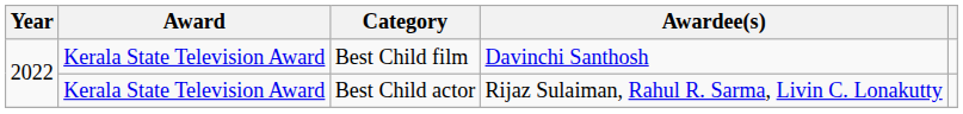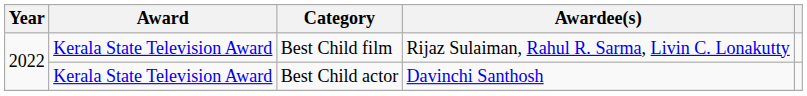 <table class="wikitable">
 <tr>
 <th>Year</th>
 <th>Award</th>
 <th>Category</th>
 <th>Awardee(s)</th>
 <th></th>
 </tr>
 <tr>
 <td rowspan=2>2022</td>
 <td><a href='#'>Kerala State Television Award</a></td>
 <td>Best Child film</td>
-<td><a href='#'>Davinchi Santhosh</a></td>
+<td>Rijaz Sulaiman, <a href='#'>Rahul R. Sarma</a>, <a href='#'>Livin C. Lonakutty</a></td>
 <td></td>
 </tr>
 <tr>
 <td><a href='#'>Kerala State Television Award</a></td>
 <td>Best Child actor</td>
-<td>Rijaz Sulaiman, <a href='#'>Rahul R. Sarma</a>, <a href='#'>Livin C. Lonakutty</a></td>
+<td><a href='#'>Davinchi Santhosh</a></td>
 <td></td>
 </tr>
 <tr>
 </tr>
 </table>
